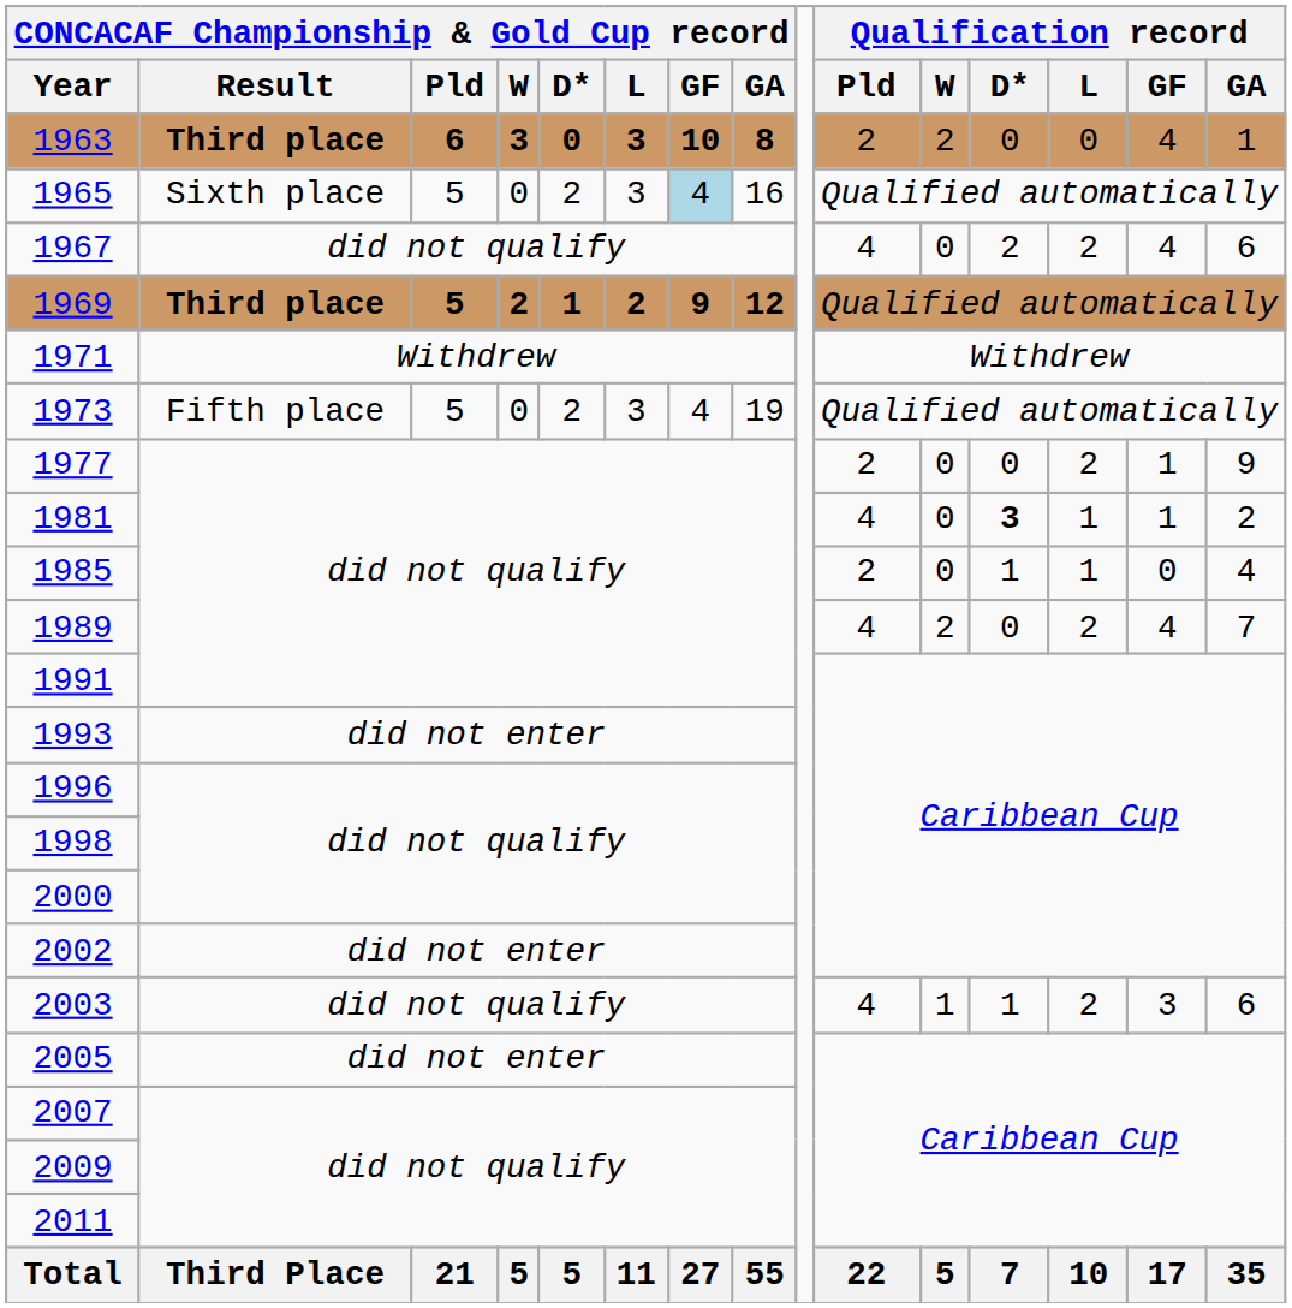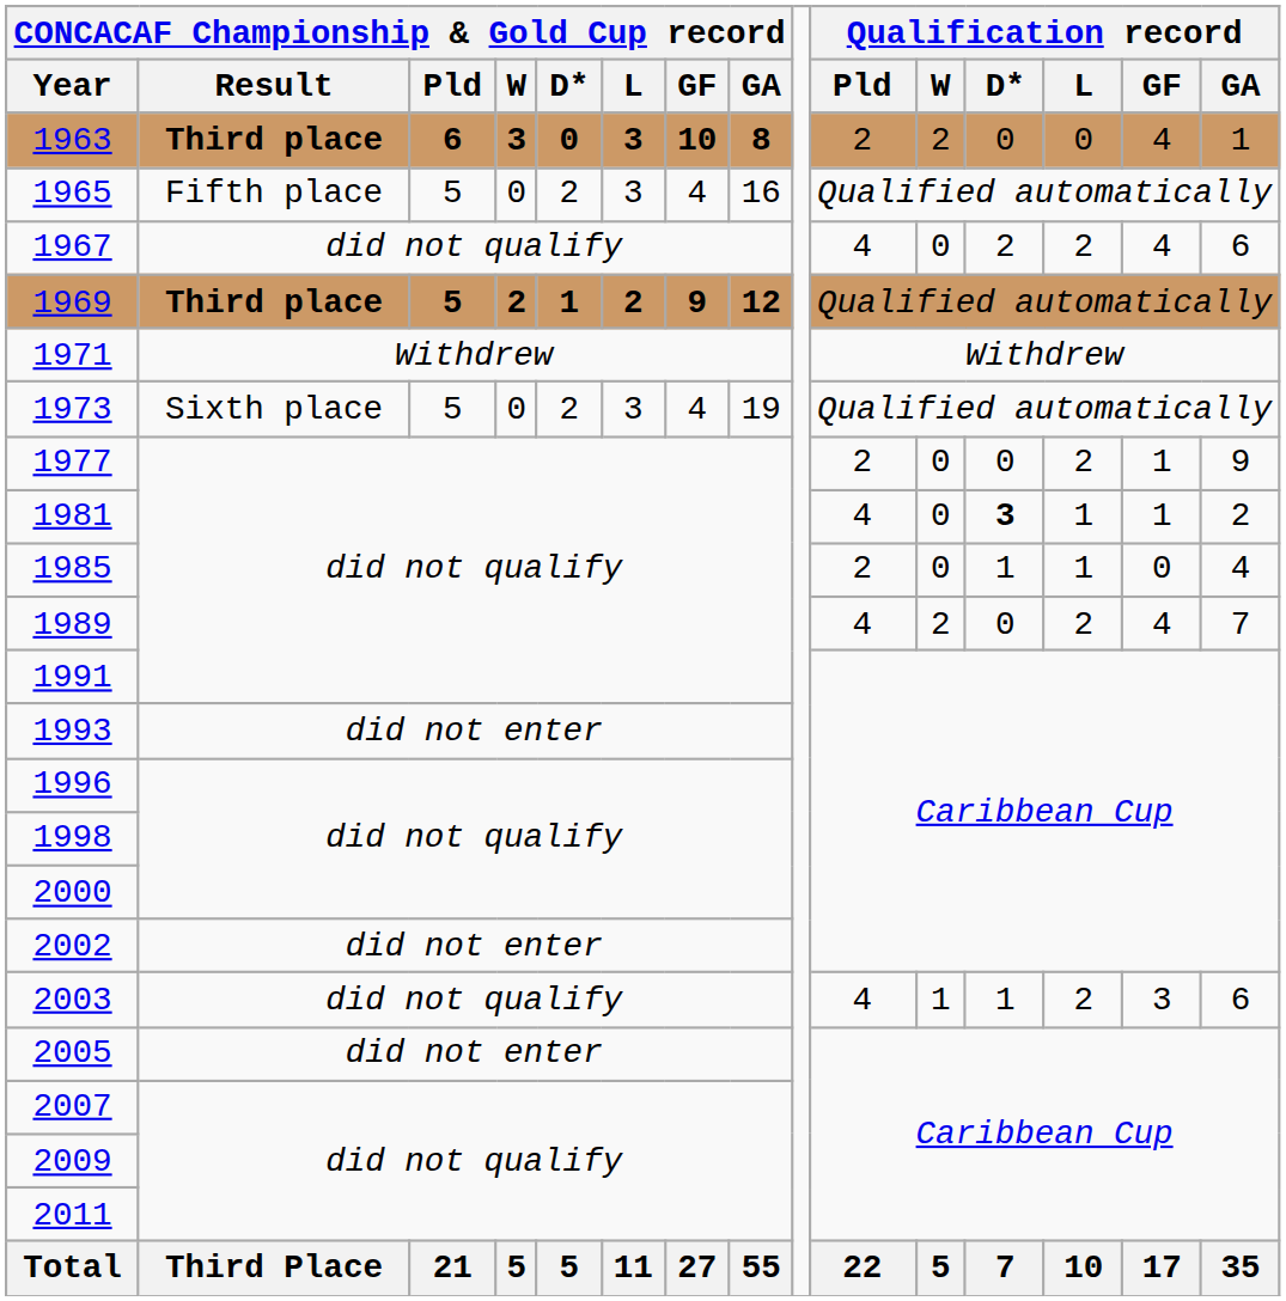 <table class="wikitable" style="text-align: center;">
 <tr>
 <th colspan=8><a href='#'>CONCACAF Championship</a> & <a href='#'>Gold Cup</a> record</th>
 <td rowspan=24></td>
 <th colspan=6><a href='#'>Qualification</a> record</th>
 </tr>
 <tr>
 <th>Year</th>
 <th>Result</th>
 <th>Pld</th>
 <th>W</th>
 <th>D*</th>
 <th>L</th>
 <th>GF</th>
 <th>GA</th>
 <th>Pld</th>
 <th>W</th>
 <th>D*</th>
 <th>L</th>
 <th>GF</th>
 <th>GA</th>
 </tr>
 <tr bgcolor="#cc9966">
 <td> <a href='#'>1963</a></td>
 <td><strong>Third place</strong></td>
 <td><strong>6</strong></td>
 <td><strong>3</strong></td>
 <td><strong>0</strong></td>
 <td><strong>3</strong></td>
 <td><strong>10</strong></td>
 <td><strong>8</strong></td>
 <td>2</td>
 <td>2</td>
 <td>0</td>
 <td>0</td>
 <td>4</td>
 <td>1</td>
 </tr>
 <tr>
 <td> <a href='#'>1965</a></td>
-<td>Sixth place</td>
+<td>Fifth place</td>
 <td>5</td>
 <td>0</td>
 <td>2</td>
 <td>3</td>
-<td style="background: lightblue;">4</td>
+<td>4</td>
 <td>16</td>
 <td colspan=6><em>Qualified automatically</em></td>
 </tr>
 <tr>
 <td> <a href='#'>1967</a></td>
 <td colspan=8><em>did not qualify</em></td>
 <td>4</td>
 <td>0</td>
 <td>2</td>
 <td>2</td>
 <td>4</td>
 <td>6</td>
 </tr>
 <tr bgcolor="#cc9966">
 <td> <a href='#'>1969</a></td>
 <td><strong>Third place</strong></td>
 <td><strong>5</strong></td>
 <td><strong>2</strong></td>
 <td><strong>1</strong></td>
 <td><strong>2</strong></td>
 <td><strong>9</strong></td>
 <td><strong>12</strong></td>
 <td colspan=6><em>Qualified automatically</em></td>
 </tr>
 <tr>
 <td> <a href='#'>1971</a></td>
 <td colspan=8><em>Withdrew</em></td>
 <td colspan=6><em>Withdrew</em></td>
 </tr>
 <tr>
 <td> <a href='#'>1973</a></td>
-<td>Fifth place</td>
+<td>Sixth place</td>
 <td>5</td>
 <td>0</td>
 <td>2</td>
 <td>3</td>
 <td>4</td>
 <td>19</td>
 <td colspan=6><em>Qualified automatically</em></td>
 </tr>
 <tr>
 <td> <a href='#'>1977</a></td>
 <td colspan=8 rowspan=5><em>did not qualify</em></td>
 <td>2</td>
 <td>0</td>
 <td>0</td>
 <td>2</td>
 <td>1</td>
 <td>9</td>
 </tr>
 <tr>
 <td> <a href='#'>1981</a></td>
 <td>4</td>
 <td>0</td>
 <td><strong>3</strong></td>
 <td>1</td>
 <td>1</td>
 <td>2</td>
 </tr>
 <tr>
 <td><a href='#'>1985</a></td>
 <td>2</td>
 <td>0</td>
 <td>1</td>
 <td>1</td>
 <td>0</td>
 <td>4</td>
 </tr>
 <tr>
 <td><a href='#'>1989</a></td>
 <td>4</td>
 <td>2</td>
 <td>0</td>
 <td>2</td>
 <td>4</td>
 <td>7</td>
 </tr>
 <tr>
 <td> <a href='#'>1991</a></td>
 <td colspan=6 rowspan=6><em><a href='#'>Caribbean Cup</a></em></td>
 </tr>
 <tr>
 <td>  <a href='#'>1993</a></td>
 <td colspan=8><em>did not enter</em></td>
 </tr>
 <tr>
 <td>  <a href='#'>1996</a></td>
 <td colspan=8 rowspan=3><em>did not qualify</em></td>
 </tr>
 <tr>
 <td> <a href='#'>1998</a></td>
 </tr>
 <tr>
 <td> <a href='#'>2000</a></td>
 </tr>
 <tr>
 <td> <a href='#'>2002</a></td>
 <td colspan=8><em>did not enter</em></td>
 </tr>
 <tr>
 <td>  <a href='#'>2003</a></td>
 <td colspan=8><em>did not qualify</em></td>
 <td>4</td>
 <td>1</td>
 <td>1</td>
 <td>2</td>
 <td>3</td>
 <td>6</td>
 </tr>
 <tr>
 <td> <a href='#'>2005</a></td>
 <td colspan=8><em>did not enter</em></td>
 <td colspan=6 rowspan=4><em><a href='#'>Caribbean Cup</a></em></td>
 </tr>
 <tr>
 <td> <a href='#'>2007</a></td>
 <td colspan=8 rowspan=3><em>did not qualify</em></td>
 </tr>
 <tr>
 <td> <a href='#'>2009</a></td>
 </tr>
 <tr>
 <td> <a href='#'>2011</a></td>
 </tr>
 <tr>
 <th>Total</th>
 <th>Third Place</th>
 <th>21</th>
 <th>5</th>
 <th>5</th>
 <th>11</th>
 <th>27</th>
 <th>55</th>
 <th>22</th>
 <th>5</th>
 <th>7</th>
 <th>10</th>
 <th>17</th>
 <th>35</th>
 </tr>
 </table>
